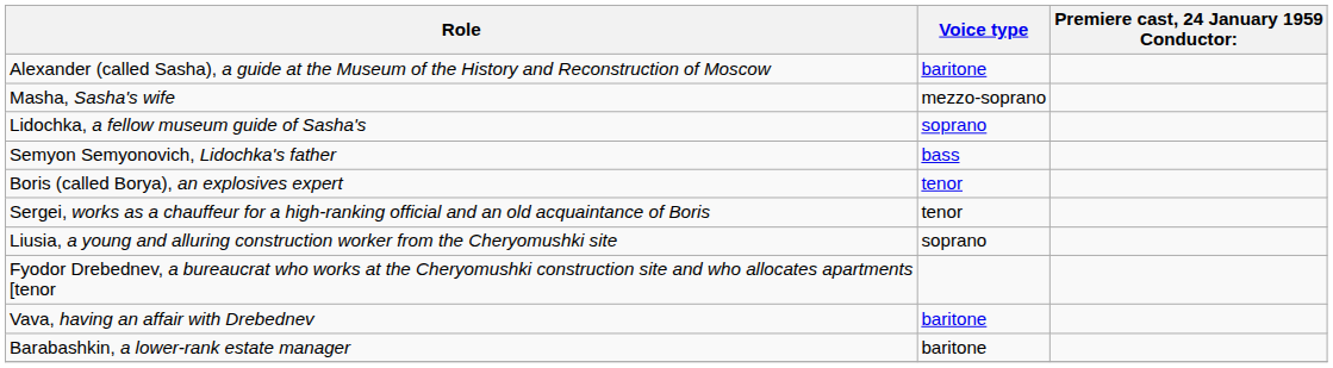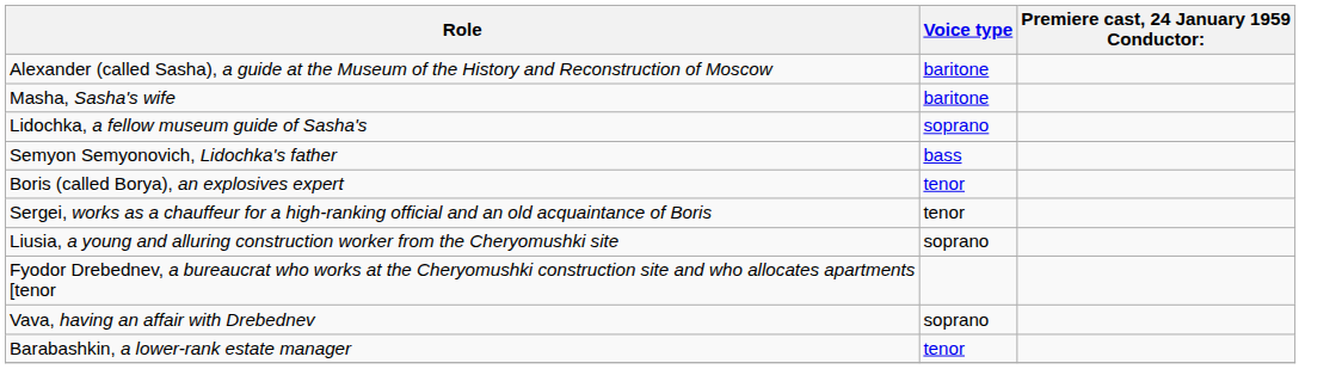 <table class="wikitable">
 <tr>
 <th style=max-width:10em;>Role</th>
 <th><a href='#'>Voice type</a></th>
 <th>Premiere cast, 24 January 1959<br>Conductor: </th>
 </tr>
 <tr>
 <td>Alexander (called Sasha), <em>a guide at the Museum of the History and Reconstruction of Moscow</em></td>
 <td><a href='#'>baritone</a></td>
 <td></td>
 </tr>
 <tr>
 <td>Masha, <em>Sasha's wife</em></td>
-<td>mezzo-soprano</td>
+<td><a href='#'>baritone</a></td>
 <td></td>
 </tr>
 <tr>
 <td>Lidochka, <em>a fellow museum guide of Sasha's</em></td>
 <td><a href='#'>soprano</a></td>
 <td></td>
 </tr>
 <tr>
 <td>Semyon Semyonovich, <em>Lidochka's father</em></td>
 <td><a href='#'>bass</a></td>
 <td></td>
 </tr>
 <tr>
 <td>Boris (called Borya), <em>an explosives expert</em></td>
 <td><a href='#'>tenor</a></td>
 <td></td>
 </tr>
 <tr>
 <td>Sergei, <em>works as a chauffeur for a high-ranking official and an old acquaintance of Boris</em></td>
 <td>tenor</td>
 <td></td>
 </tr>
 <tr>
 <td>Liusia, <em>a young and alluring construction worker from the Cheryomushki site</em></td>
 <td>soprano</td>
 <td></td>
 </tr>
 <tr>
 <td>Fyodor Drebednev, <em>a bureaucrat who works at the Cheryomushki construction site and who allocates apartments</em><br>[tenor</td>
 <td></td>
 </tr>
 <tr>
 <td>Vava, <em>having an affair with Drebednev</em></td>
-<td><a href='#'>baritone</a></td>
+<td>soprano</td>
 <td></td>
 </tr>
 <tr>
 <td>Barabashkin, <em>a lower-rank estate manager</em></td>
-<td>baritone</td>
+<td><a href='#'>tenor</a></td>
 <td></td>
 </tr>
 <tr>
 </tr>
 </table>
